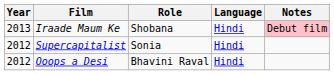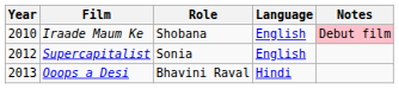 <table class="wikitable sortable">
 <tr>
 <th>Year</th>
 <th>Film</th>
 <th>Role</th>
 <th>Language</th>
 <th>Notes</th>
 </tr>
 <tr>
-<td>2013</td>
+<td>2010</td>
 <td><em>Iraade Maum Ke</em></td>
 <td>Shobana</td>
-<td><a href='#'>Hindi</a></td>
+<td><a href='#'>English</a></td>
 <td style="background: pink;">Debut film<br></td>
 </tr>
 <tr>
 <td>2012</td>
 <td><em><a href='#'>Supercapitalist</a></em></td>
 <td>Sonia</td>
-<td><a href='#'>Hindi</a></td>
+<td><a href='#'>English</a></td>
 <td></td>
 </tr>
 <tr>
-<td>2012</td>
+<td>2013</td>
 <td><em><a href='#'>Ooops a Desi</a></em></td>
 <td>Bhavini Raval</td>
 <td><a href='#'>Hindi</a></td>
 <td></td>
 </tr>
 </table>
